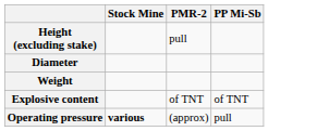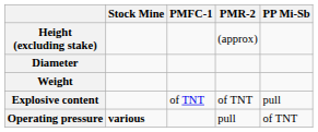 <table class=wikitable>
 <tr>
 <th></th>
 <th>Stock Mine</th>
+<th>PMFC-1</th>
 <th>PMR-2</th>
 <th>PP Mi-Sb</th>
 </tr>
 <tr>
 <th>Height <br> (excluding stake)</th>
 <td></td>
-<td> pull</td>
+<td></td>
+<td> (approx)</td>
 <td></td>
 </tr>
 <tr>
 <th>Diameter</th>
+<td></td>
 <td></td>
 <td></td>
 <td></td>
 </tr>
 <tr>
 <th>Weight</th>
 <td></td>
 <td></td>
 <td></td>
+<td></td>
 </tr>
 <tr>
 <th>Explosive content</th>
 <td></td>
+<td> of <a href='#'>TNT</a></td>
 <td> of TNT</td>
-<td> of TNT</td>
+<td> pull</td>
 </tr>
 <tr>
 <th>Operating pressure</th>
 <td><strong>various</strong></td>
-<td> (approx)</td>
+<td></td>
 <td> pull</td>
+<td> of TNT</td>
 </tr>
 </table>
